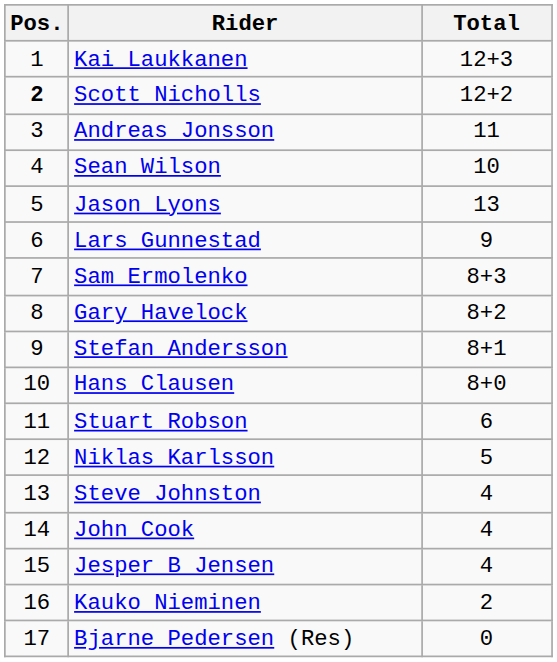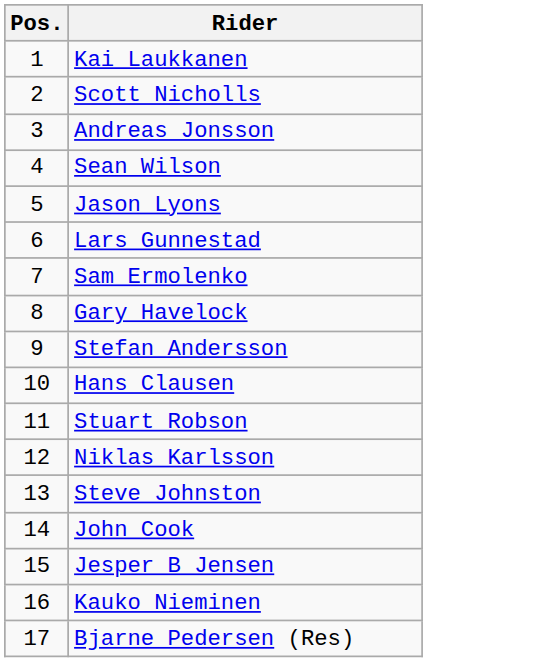 <table class=wikitable>
 <tr>
 <th width=25px>Pos.</th>
 <th width=200px>Rider</th>
-<th width=70px>Total</th>
 </tr>
 <tr align=center >
 <td>1</td>
 <td align=left> <a href='#'>Kai Laukkanen</a></td>
-<td>12+3</td>
 </tr>
 <tr align=center >
-<td><strong>2</strong></td>
+<td>2</td>
 <td align=left> <a href='#'>Scott Nicholls</a></td>
-<td>12+2</td>
 </tr>
 <tr align=center >
 <td>3</td>
 <td align=left> <a href='#'>Andreas Jonsson</a></td>
-<td>11</td>
 </tr>
 <tr align=center >
 <td>4</td>
 <td align=left> <a href='#'>Sean Wilson</a></td>
-<td>10</td>
 </tr>
 <tr align=center >
 <td>5</td>
 <td align=left> <a href='#'>Jason Lyons</a></td>
-<td>13</td>
 </tr>
 <tr align=center >
 <td>6</td>
 <td align=left> <a href='#'>Lars Gunnestad</a></td>
-<td>9</td>
 </tr>
 <tr align=center >
 <td>7</td>
 <td align=left> <a href='#'>Sam Ermolenko</a></td>
-<td>8+3</td>
 </tr>
 <tr align=center >
 <td>8</td>
 <td align=left> <a href='#'>Gary Havelock</a></td>
-<td>8+2</td>
 </tr>
 <tr align=center >
 <td>9</td>
 <td align=left> <a href='#'>Stefan Andersson</a></td>
-<td>8+1</td>
 </tr>
 <tr align=center>
 <td>10</td>
 <td align=left> <a href='#'>Hans Clausen</a></td>
-<td>8+0</td>
 </tr>
 <tr align=center>
 <td>11</td>
 <td align=left> <a href='#'>Stuart Robson</a></td>
-<td>6</td>
 </tr>
 <tr align=center>
 <td>12</td>
 <td align=left> <a href='#'>Niklas Karlsson</a></td>
-<td>5</td>
 </tr>
 <tr align=center>
 <td>13</td>
 <td align=left> <a href='#'>Steve Johnston</a></td>
-<td>4</td>
 </tr>
 <tr align=center>
 <td>14</td>
 <td align=left> <a href='#'>John Cook</a></td>
-<td>4</td>
 </tr>
 <tr align=center>
 <td>15</td>
 <td align=left> <a href='#'>Jesper B Jensen</a></td>
-<td>4</td>
 </tr>
 <tr align=center>
 <td>16</td>
 <td align=left> <a href='#'>Kauko Nieminen</a></td>
-<td>2</td>
 </tr>
 <tr align=center>
 <td>17</td>
 <td align=left> <a href='#'>Bjarne Pedersen</a> (Res)</td>
-<td>0</td>
 </tr>
 </table>
